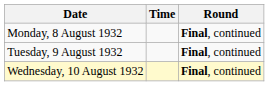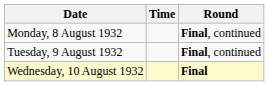 <table class="wikitable">
 <tr>
 <th>Date</th>
 <th>Time</th>
 <th>Round</th>
 </tr>
 <tr>
 <td>Monday, 8 August 1932</td>
 <td></td>
 <td><strong>Final</strong>, continued</td>
 </tr>
 <tr>
 <td>Tuesday, 9 August 1932</td>
 <td></td>
 <td><strong>Final</strong>, continued</td>
 </tr>
 <tr style=background:lemonchiffon>
 <td>Wednesday, 10 August 1932</td>
 <td></td>
-<td><strong>Final</strong>, continued</td>
+<td><strong>Final</strong></td>
 </tr>
 </table>
